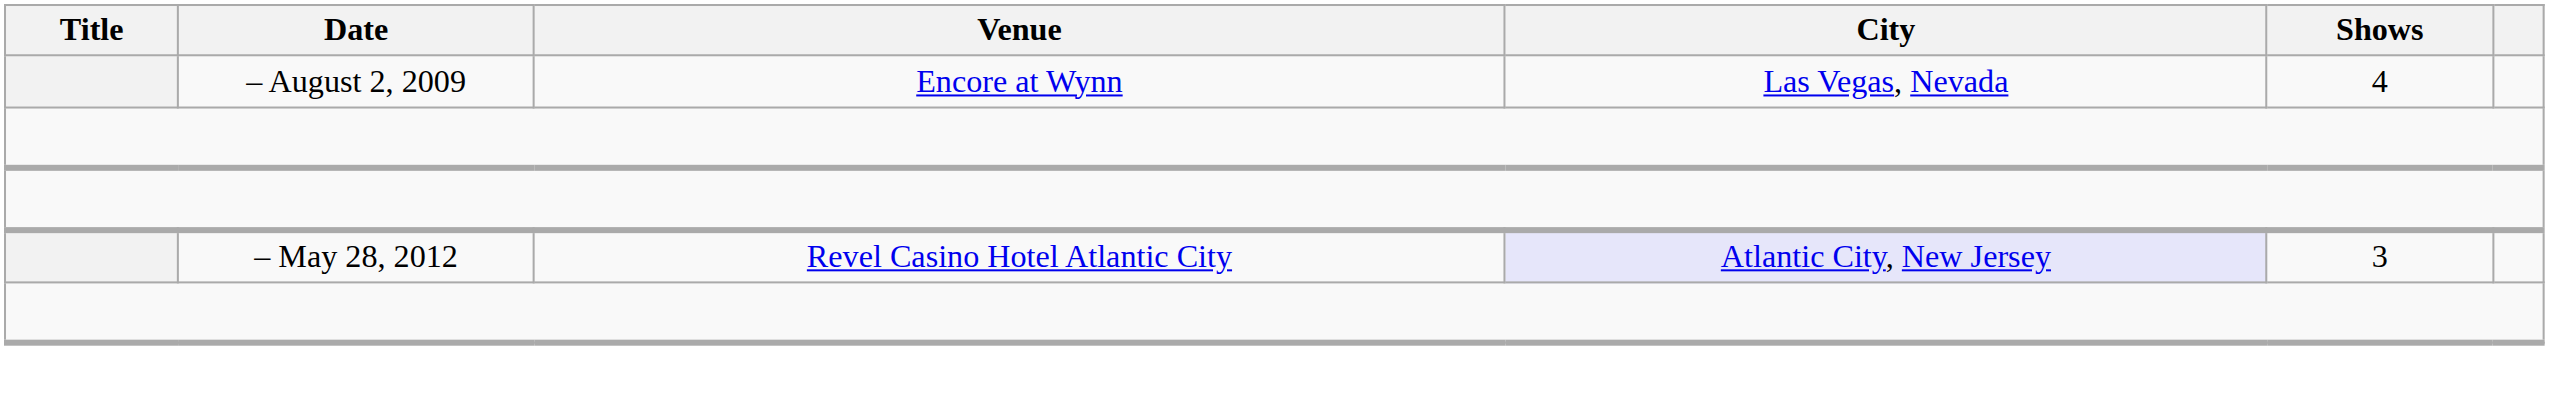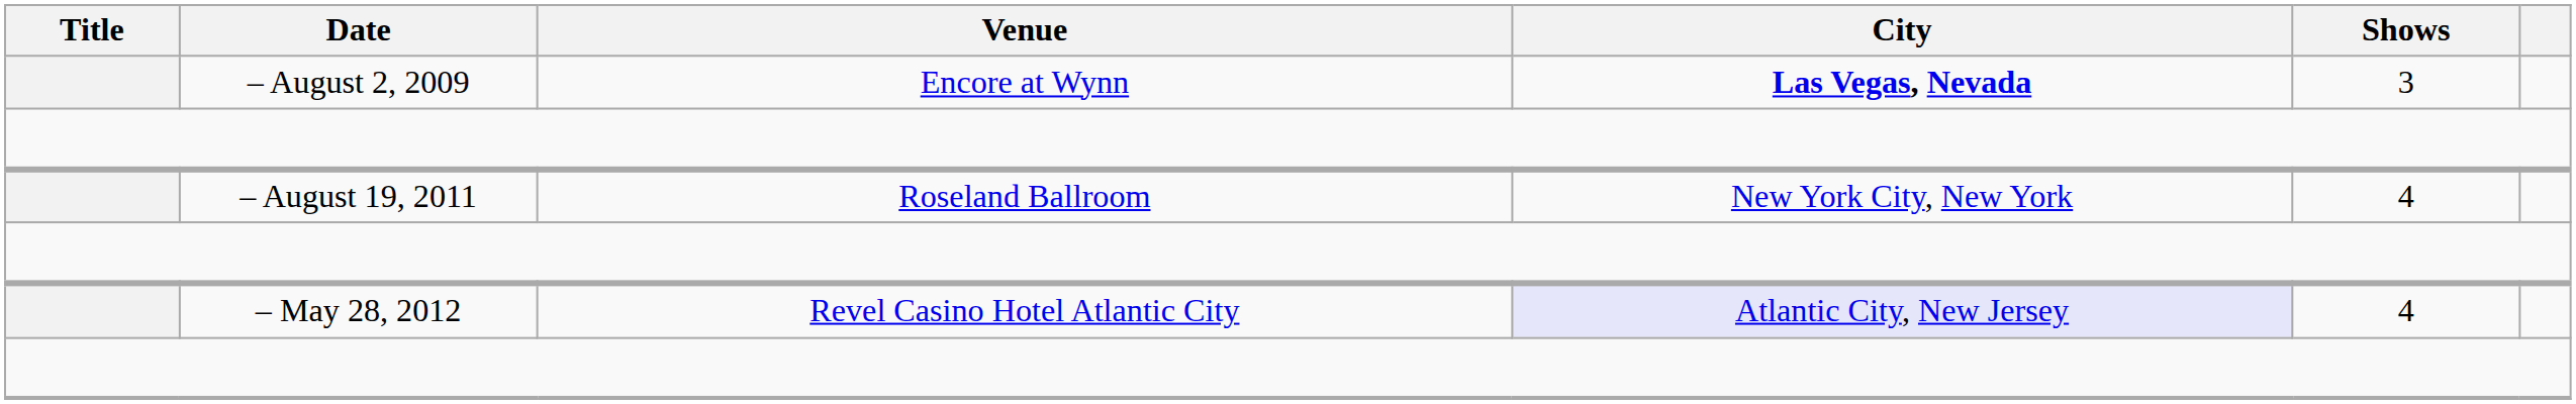 <table class="wikitable sortable plainrowheaders" style="text-align:center;" width=100%>
 <tr>
 <th scope="col">Title</th>
 <th scope="col" width=14%>Date</th>
 <th scope="col">Venue</th>
 <th scope="col">City</th>
 <th scope="col">Shows</th>
 <th scope="col" width=2% class="unsortable"></th>
 </tr>
 <tr>
 <th scope="row"></th>
 <td> – August 2, 2009</td>
 <td><a href='#'>Encore at Wynn</a></td>
-<td><a href='#'>Las Vegas</a>, <a href='#'>Nevada</a></td>
-<td>4</td>
+<td><strong><a href='#'>Las Vegas</a>, <a href='#'>Nevada</a></strong></td>
+<td>3</td>
 <td><br></td>
 </tr>
 <tr class="expand-child">
 <td colspan="6" style="border-bottom-width:3px; padding:5px;"><br></td>
+</tr>
+<tr>
+<th scope="row"></th>
+<td> – August 19, 2011</td>
+<td><a href='#'>Roseland Ballroom</a></td>
+<td><a href='#'>New York City</a>, <a href='#'>New York</a></td>
+<td>4</td>
+<td><br></td>
 </tr>
 <tr class="expand-child">
 <td colspan="6" style="border-bottom-width:3px; padding:5px;"><br></td>
 </tr>
 <tr>
 <th scope="row"></th>
 <td> – May 28, 2012</td>
 <td><a href='#'>Revel Casino Hotel Atlantic City</a></td>
 <td style="background: lavender;"><a href='#'>Atlantic City</a>, <a href='#'>New Jersey</a></td>
-<td>3</td>
+<td>4</td>
 <td><br></td>
 </tr>
 <tr class="expand-child">
 <td colspan="6" style="border-bottom-width:3px; padding:5px;"><br></td>
 </tr>
 <tr>
 </tr>
 </table>
